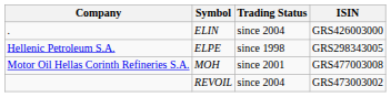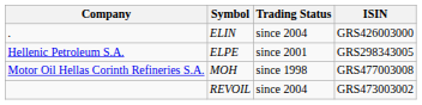 <table class="wikitable">
 <tr>
 <th>Company</th>
 <th>Symbol</th>
 <th>Trading Status</th>
 <th>ISIN</th>
 </tr>
 <tr>
 <td>.</td>
 <td><em>ELIN</em></td>
 <td>since 2004</td>
 <td>GRS426003000</td>
 </tr>
 <tr>
 <td><a href='#'>Hellenic Petroleum S.A.</a></td>
 <td><em>ELPE</em></td>
-<td>since 1998</td>
+<td>since 2001</td>
 <td>GRS298343005</td>
 </tr>
 <tr>
 <td><a href='#'>Motor Oil Hellas Corinth Refineries S.A.</a></td>
 <td><em>MOH</em></td>
-<td>since 2001</td>
+<td>since 1998</td>
 <td>GRS477003008</td>
 </tr>
 <tr>
 <td></td>
 <td><em>REVOIL</em></td>
 <td>since 2004</td>
 <td>GRS473003002</td>
 </tr>
 </table>
